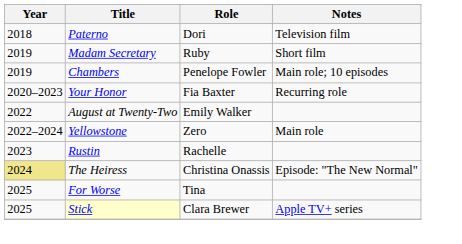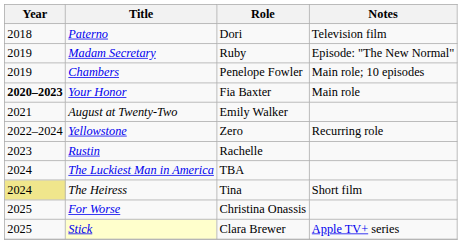 <table class="wikitable sortable">
 <tr>
 <th>Year</th>
 <th>Title</th>
 <th>Role</th>
 <th class="unsortable">Notes</th>
 </tr>
 <tr>
 <td>2018</td>
 <td><em><a href='#'>Paterno</a></em></td>
 <td>Dori</td>
 <td>Television film</td>
 </tr>
 <tr>
 <td>2019</td>
 <td><em><a href='#'>Madam Secretary</a></em></td>
 <td>Ruby</td>
-<td>Short film</td>
+<td>Episode: "The New Normal"</td>
 </tr>
 <tr>
 <td>2019</td>
 <td><em><a href='#'>Chambers</a></em></td>
 <td>Penelope Fowler</td>
 <td>Main role; 10 episodes</td>
 </tr>
 <tr>
-<td>2020–2023</td>
+<td><strong>2020–2023</strong></td>
 <td><em><a href='#'>Your Honor</a></em></td>
 <td>Fia Baxter</td>
-<td>Recurring role</td>
+<td>Main role</td>
 </tr>
 <tr>
-<td>2022</td>
+<td>2021</td>
 <td><em>August at Twenty-Two</em></td>
 <td>Emily Walker</td>
 <td></td>
 </tr>
 <tr>
 <td>2022–2024</td>
 <td><em><a href='#'>Yellowstone</a></em></td>
 <td>Zero</td>
-<td>Main role</td>
+<td>Recurring role</td>
 </tr>
 <tr>
 <td>2023</td>
 <td><em><a href='#'>Rustin</a></em></td>
 <td>Rachelle</td>
 <td></td>
 </tr>
 <tr>
+<td>2024</td>
+<td><em><a href='#'>The Luckiest Man in America</a></em></td>
+<td>TBA</td>
+<td></td>
+</tr>
+<tr>
 <td style="background: khaki;">2024</td>
 <td><em>The Heiress</em></td>
-<td>Christina Onassis</td>
-<td>Episode: "The New Normal"</td>
+<td>Tina</td>
+<td>Short film</td>
 </tr>
 <tr>
 <td>2025</td>
 <td><em><a href='#'>For Worse</a></em></td>
-<td>Tina</td>
+<td>Christina Onassis</td>
 <td></td>
 </tr>
 <tr>
 <td>2025</td>
 <td style="background:#FFFFCC;"><em><a href='#'>Stick</a></em> </td>
 <td>Clara Brewer</td>
 <td><a href='#'>Apple TV+</a> series</td>
 </tr>
 <tr>
 </tr>
 </table>
